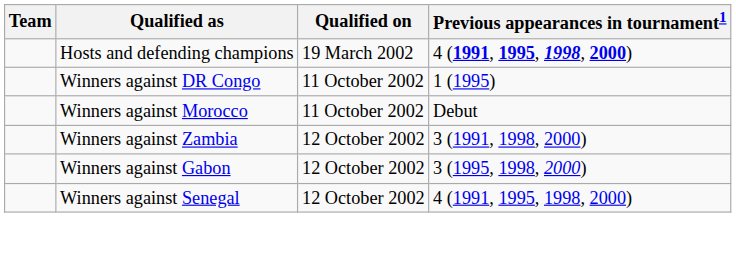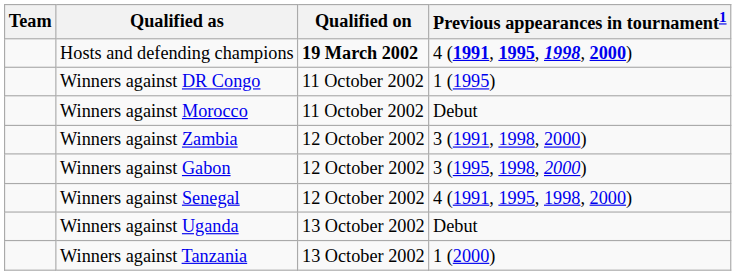 <table class="wikitable sortable">
 <tr>
 <th>Team</th>
 <th>Qualified as</th>
 <th>Qualified on</th>
 <th data-sort-type="number">Previous appearances in tournament<sup><strong><a href='#'>1</a></strong></sup></th>
 </tr>
 <tr>
 <td></td>
 <td>Hosts and defending champions</td>
-<td>19 March 2002</td>
+<td><strong>19 March 2002</strong></td>
 <td>4 (<strong><a href='#'>1991</a></strong>, <strong><a href='#'>1995</a></strong>, <strong><em><a href='#'>1998</a></em></strong>, <strong><a href='#'>2000</a></strong>)</td>
 </tr>
 <tr>
 <td></td>
 <td>Winners against <a href='#'>DR Congo</a></td>
 <td>11 October 2002</td>
 <td>1 (<a href='#'>1995</a>)</td>
 </tr>
 <tr>
 <td></td>
 <td>Winners against <a href='#'>Morocco</a></td>
 <td>11 October 2002</td>
 <td>Debut</td>
 </tr>
 <tr>
 <td></td>
 <td>Winners against <a href='#'>Zambia</a></td>
 <td>12 October 2002</td>
 <td>3 (<a href='#'>1991</a>, <a href='#'>1998</a>, <a href='#'>2000</a>)</td>
 </tr>
 <tr>
 <td></td>
 <td>Winners against <a href='#'>Gabon</a></td>
 <td>12 October 2002</td>
 <td>3 (<a href='#'>1995</a>, <a href='#'>1998</a>, <em><a href='#'>2000</a></em>)</td>
 </tr>
 <tr>
 <td></td>
 <td>Winners against <a href='#'>Senegal</a></td>
 <td>12 October 2002</td>
 <td>4 (<a href='#'>1991</a>, <a href='#'>1995</a>, <a href='#'>1998</a>, <a href='#'>2000</a>)</td>
 </tr>
+<tr>
+<td></td>
+<td>Winners against <a href='#'>Uganda</a></td>
+<td>13 October 2002</td>
+<td>Debut</td>
+</tr>
+<tr>
+<td></td>
+<td>Winners against <a href='#'>Tanzania</a></td>
+<td>13 October 2002</td>
+<td>1 (<a href='#'>2000</a>)</td>
+</tr>
 </table>
